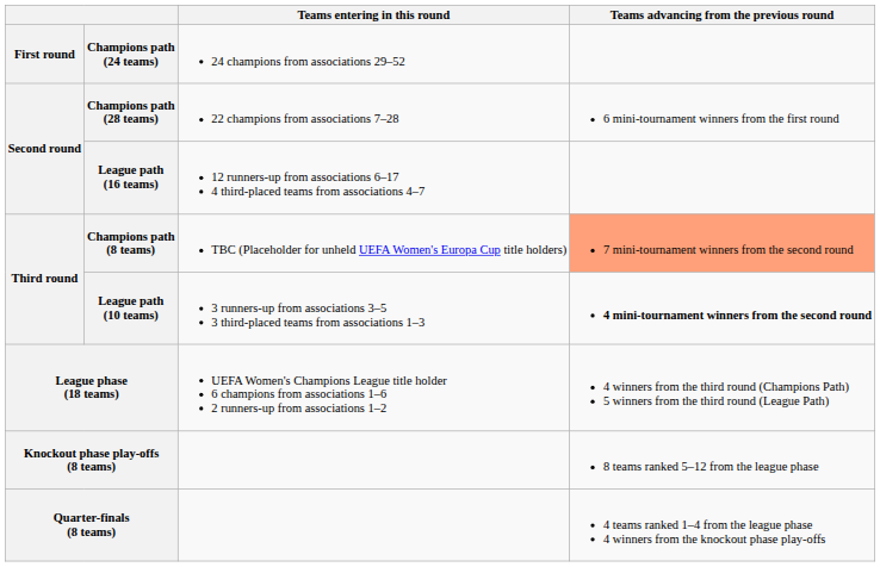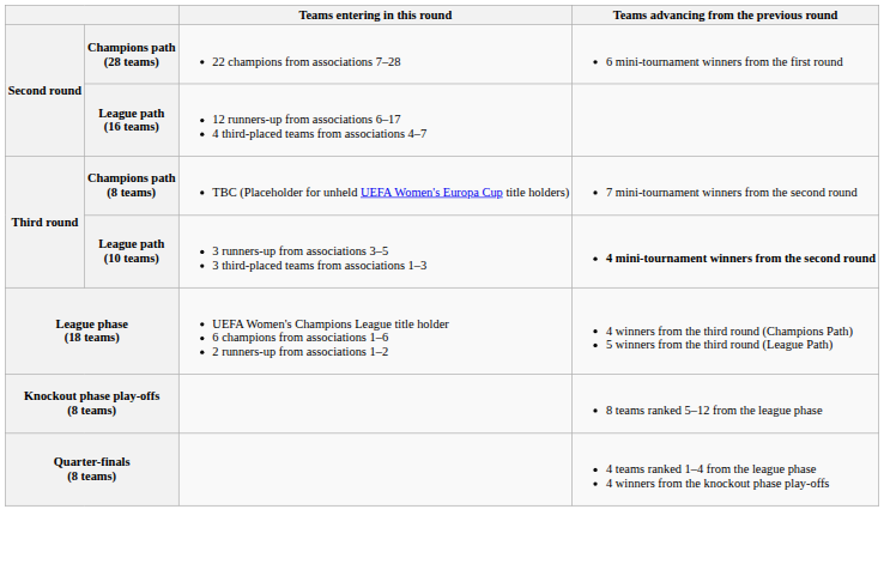 <table class="wikitable">
 <tr>
 <th colspan="2"></th>
 <th>Teams entering in this round</th>
 <th>Teams advancing from the previous round</th>
-</tr>
-<tr>
-<th>First round</th>
-<th>Champions path<br>(24 teams)</th>
-<td><br><ul><li>24 champions from associations 29–52</li></ul></td>
-<td></td>
 </tr>
 <tr>
 <th rowspan="2">Second round</th>
 <th>Champions path<br>(28 teams)</th>
 <td><br><ul><li>22 champions from associations 7–28</li></ul></td>
 <td><br><ul><li>6 mini-tournament winners from the first round</li></ul></td>
 </tr>
 <tr>
 <th>League path<br>(16 teams)</th>
 <td><br><ul><li>12 runners-up from associations 6–17</li><li>4 third-placed teams from associations 4–7</li></ul></td>
 <td></td>
 </tr>
 <tr>
 <th rowspan="2">Third round</th>
 <th>Champions path<br>(8 teams)</th>
 <td><br><ul><li>TBC (Placeholder for unheld <a href='#'>UEFA Women's Europa Cup</a> title holders)</li></ul></td>
-<td style="background: lightsalmon;"><br><ul><li>7 mini-tournament winners from the second round</li></ul></td>
+<td><br><ul><li>7 mini-tournament winners from the second round</li></ul></td>
 </tr>
 <tr>
 <th>League path<br>(10 teams)</th>
 <td><br><ul><li>3 runners-up from associations 3–5</li><li>3 third-placed teams from associations 1–3</li></ul></td>
 <td><strong><br><ul><li>4 mini-tournament winners from the second round</li></ul></strong></td>
 </tr>
 <tr>
 <th colspan="2">League phase<br>(18 teams)</th>
 <td><br><ul><li>UEFA Women's Champions League title holder</li><li>6 champions from associations 1–6</li><li>2 runners-up from associations 1–2</li></ul></td>
 <td><br><ul><li>4 winners from the third round (Champions Path)</li><li>5 winners from the third round (League Path)</li></ul></td>
 </tr>
 <tr>
 <th colspan="2">Knockout phase play-offs<br>(8 teams)</th>
 <td></td>
 <td><br><ul><li>8 teams ranked 5–12 from the league phase</li></ul></td>
 </tr>
 <tr>
 <th colspan="2">Quarter-finals<br>(8 teams)</th>
 <td></td>
 <td><br><ul><li>4 teams ranked 1–4 from the league phase</li><li>4 winners from the knockout phase play-offs</li></ul></td>
 </tr>
 </table>
